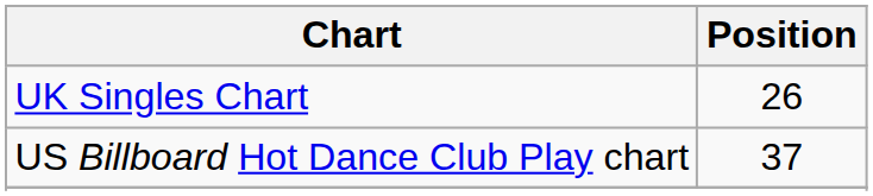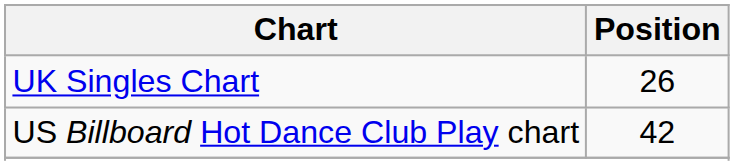 <table class="wikitable sortable">
 <tr>
 <th>Chart</th>
 <th>Position</th>
 </tr>
 <tr>
 <td><a href='#'>UK Singles Chart</a></td>
 <td align="center">26</td>
 </tr>
 <tr>
 <td>US <em>Billboard</em> <a href='#'>Hot Dance Club Play</a> chart</td>
-<td align="center">37 </td>
+<td align="center">42 </td>
 </tr>
 <tr>
 </tr>
 <tr>
 </tr>
 </table>
